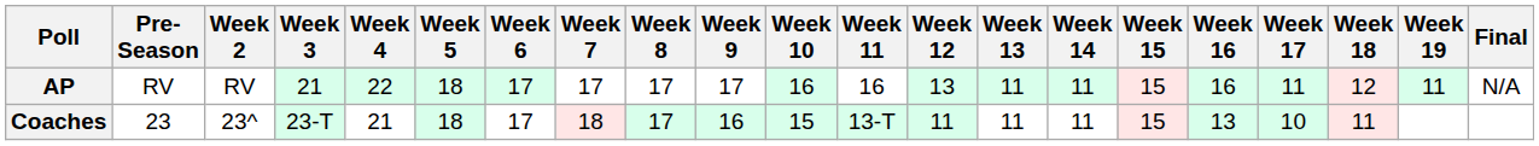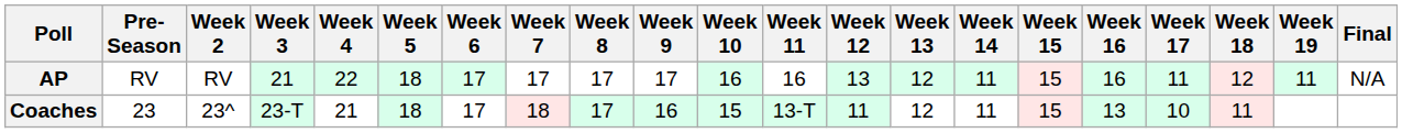 <table class="wikitable" style="white-space:nowrap;font-size:90%">
 <tr>
 <th>Poll</th>
 <th>Pre-<br>Season</th>
 <th>Week<br>2</th>
 <th>Week<br>3</th>
 <th>Week<br>4</th>
 <th>Week<br>5</th>
 <th>Week<br>6</th>
 <th>Week<br>7</th>
 <th>Week<br>8</th>
 <th>Week<br>9</th>
 <th>Week<br>10</th>
 <th>Week<br>11</th>
 <th>Week<br>12</th>
 <th>Week<br>13</th>
 <th>Week<br>14</th>
 <th>Week<br>15</th>
 <th>Week<br>16</th>
 <th>Week<br>17</th>
 <th>Week<br>18</th>
 <th>Week<br>19</th>
 <th>Final</th>
 </tr>
 <tr style="text-align:center;">
 <th>AP</th>
 <td style="background:#FFF;">RV</td>
 <td style="background:#FFF;">RV</td>
 <td style="background:#D8FFEB;">21</td>
 <td style="background:#D8FFEB;">22</td>
 <td style="background:#D8FFEB;">18</td>
 <td style="background:#D8FFEB;">17</td>
 <td style="background:#FFF;">17</td>
 <td style="background:#FFF;">17</td>
 <td style="background:#FFF;">17</td>
 <td style="background:#D8FFEB;">16</td>
 <td style="background:#FFF;">16</td>
 <td style="background:#D8FFEB;">13</td>
-<td style="background:#D8FFEB;">11</td>
+<td style="background:#D8FFEB;">12</td>
 <td style="background:#D8FFEB;">11</td>
 <td style="background:#FFE6E6;">15</td>
 <td style="background:#D8FFEB;">16</td>
 <td style="background:#D8FFEB;">11</td>
 <td style="background:#FFE6E6;">12</td>
 <td style="background:#D8FFEB;">11</td>
 <td style="background:#FFF;">N/A</td>
 </tr>
 <tr style="text-align:center;">
 <th>Coaches</th>
 <td style="background:#FFF;">23</td>
 <td style="background:#FFF;">23^</td>
 <td style="background:#D8FFEB;">23-T</td>
 <td style="background:#FFF;">21</td>
 <td style="background:#D8FFEB;">18</td>
 <td style="background:#FFF;">17</td>
 <td style="background:#FFE6E6;">18</td>
 <td style="background:#D8FFEB;">17</td>
 <td style="background:#D8FFEB;">16</td>
 <td style="background:#D8FFEB;">15</td>
 <td style="background:#D8FFEB;">13-T</td>
 <td style="background:#D8FFEB;">11</td>
-<td style="background:#FFF;">11</td>
+<td style="background:#FFF;">12</td>
 <td style="background:#FFF;">11</td>
 <td style="background:#FFE6E6;">15</td>
 <td style="background:#D8FFEB;">13</td>
 <td style="background:#D8FFEB;">10</td>
 <td style="background:#FFE6E6;">11</td>
 <td style="background:#FFF;"></td>
 <td style="background:#FFF;"></td>
 </tr>
 </table>
